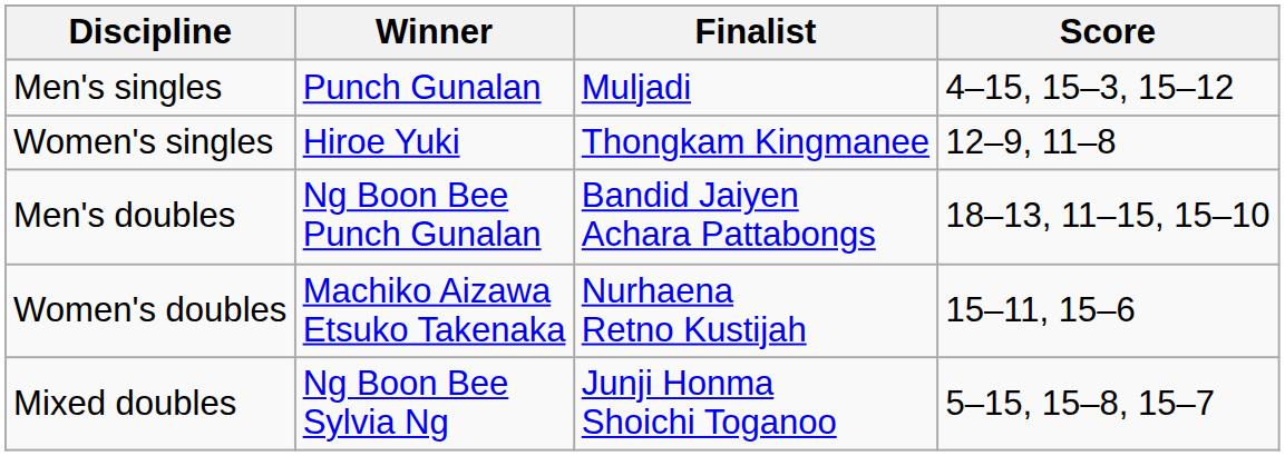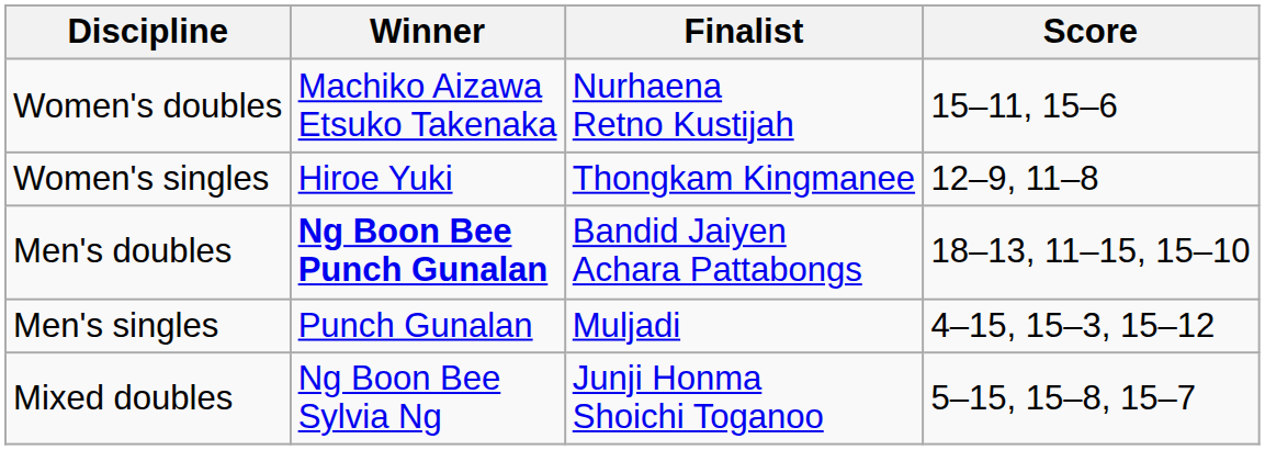 <table class=wikitable>
 <tr>
 <th>Discipline</th>
 <th>Winner</th>
 <th>Finalist</th>
 <th>Score</th>
 </tr>
 <tr>
-<td>Men's singles</td>
-<td> <a href='#'>Punch Gunalan</a></td>
-<td> <a href='#'>Muljadi</a></td>
-<td>4–15, 15–3, 15–12</td>
+<td>Women's doubles</td>
+<td> <a href='#'>Machiko Aizawa</a><br> <a href='#'>Etsuko Takenaka</a></td>
+<td> <a href='#'>Nurhaena</a><br> <a href='#'>Retno Kustijah</a></td>
+<td>15–11, 15–6</td>
 </tr>
 <tr>
 <td>Women's singles</td>
 <td> <a href='#'>Hiroe Yuki</a></td>
 <td> <a href='#'>Thongkam Kingmanee</a></td>
 <td>12–9, 11–8</td>
 </tr>
 <tr>
 <td>Men's doubles</td>
-<td> <a href='#'>Ng Boon Bee</a><br> <a href='#'>Punch Gunalan</a></td>
+<td><strong> <a href='#'>Ng Boon Bee</a><br> <a href='#'>Punch Gunalan</a></strong></td>
 <td> <a href='#'>Bandid Jaiyen</a><br> <a href='#'>Achara Pattabongs</a></td>
 <td>18–13, 11–15, 15–10</td>
 </tr>
 <tr>
-<td>Women's doubles</td>
-<td> <a href='#'>Machiko Aizawa</a><br> <a href='#'>Etsuko Takenaka</a></td>
-<td> <a href='#'>Nurhaena</a><br> <a href='#'>Retno Kustijah</a></td>
-<td>15–11, 15–6</td>
+<td>Men's singles</td>
+<td> <a href='#'>Punch Gunalan</a></td>
+<td> <a href='#'>Muljadi</a></td>
+<td>4–15, 15–3, 15–12</td>
 </tr>
 <tr>
 <td>Mixed doubles</td>
 <td> <a href='#'>Ng Boon Bee</a><br> <a href='#'>Sylvia Ng</a></td>
 <td> <a href='#'>Junji Honma</a><br> <a href='#'>Shoichi Toganoo</a></td>
 <td>5–15, 15–8, 15–7</td>
 </tr>
 </table>
